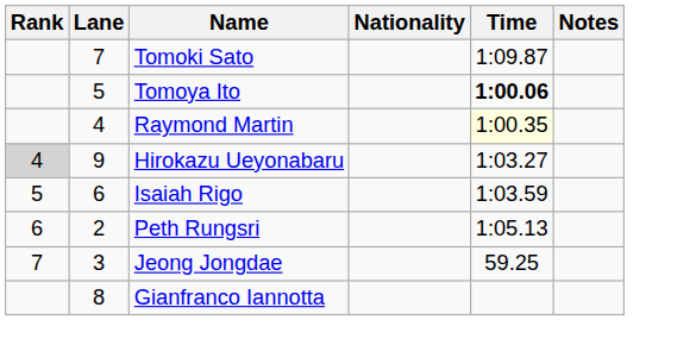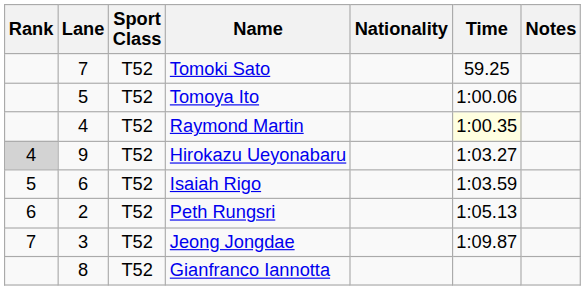 <table class="wikitable sortable" style="text-align:center">
 <tr>
 <th>Rank</th>
 <th>Lane</th>
+<th>Sport<br>Class</th>
 <th>Name</th>
 <th>Nationality</th>
 <th>Time</th>
 <th>Notes</th>
 </tr>
 <tr>
 <td></td>
 <td>7</td>
+<td>T52</td>
 <td align="left"><a href='#'>Tomoki Sato</a></td>
 <td align="left"></td>
-<td>1:09.87</td>
+<td>59.25</td>
 <td></td>
 </tr>
 <tr>
 <td></td>
 <td>5</td>
+<td>T52</td>
 <td align="left"><a href='#'>Tomoya Ito</a></td>
 <td align="left"></td>
-<td><strong>1:00.06</strong></td>
+<td>1:00.06</td>
 <td></td>
 </tr>
 <tr>
 <td></td>
 <td>4</td>
+<td>T52</td>
 <td align="left"><a href='#'>Raymond Martin</a></td>
 <td align="left"></td>
 <td style="background: lightyellow;">1:00.35</td>
 <td></td>
 </tr>
 <tr>
 <td style="background: lightgrey;">4</td>
 <td>9</td>
+<td>T52</td>
 <td align="left"><a href='#'>Hirokazu Ueyonabaru</a></td>
 <td align="left"></td>
 <td>1:03.27</td>
 <td></td>
 </tr>
 <tr>
 <td>5</td>
 <td>6</td>
+<td>T52</td>
 <td align="left"><a href='#'>Isaiah Rigo</a></td>
 <td align="left"></td>
 <td>1:03.59</td>
 <td></td>
 </tr>
 <tr>
 <td>6</td>
 <td>2</td>
+<td>T52</td>
 <td align="left"><a href='#'>Peth Rungsri</a></td>
 <td align="left"></td>
 <td>1:05.13</td>
 <td></td>
 </tr>
 <tr>
 <td>7</td>
 <td>3</td>
+<td>T52</td>
 <td align="left"><a href='#'>Jeong Jongdae</a></td>
 <td align="left"></td>
-<td>59.25</td>
+<td>1:09.87</td>
 <td></td>
 </tr>
 <tr>
 <td></td>
 <td>8</td>
+<td>T52</td>
 <td align="left"><a href='#'>Gianfranco Iannotta</a></td>
 <td align="left"></td>
 <td></td>
 <td></td>
 </tr>
 </table>
